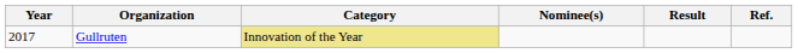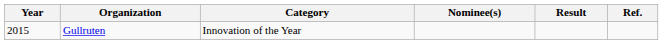 <table class="wikitable" width="75%">
 <tr>
 <th>Year</th>
 <th>Organization</th>
 <th>Category</th>
 <th>Nominee(s)</th>
 <th>Result</th>
 <th>Ref.</th>
 </tr>
 <tr>
-<td>2017</td>
+<td>2015</td>
 <td><a href='#'>Gullruten</a></td>
-<td style="background: khaki;">Innovation of the Year</td>
+<td>Innovation of the Year</td>
 <td></td>
 <td></td>
 <td></td>
 </tr>
 </table>
